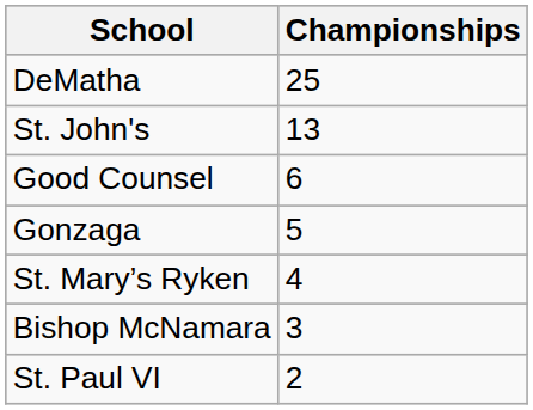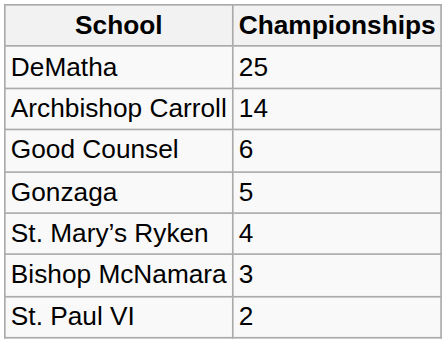 <table class="wikitable">
 <tr>
 <th>School</th>
 <th>Championships</th>
 </tr>
 <tr>
 <td>DeMatha</td>
 <td>25</td>
 </tr>
 <tr>
-<td>St. John's</td>
-<td>13</td>
+<td>Archbishop Carroll</td>
+<td>14</td>
 </tr>
 <tr>
 <td>Good Counsel</td>
 <td>6</td>
 </tr>
 <tr>
 <td>Gonzaga</td>
 <td>5</td>
 </tr>
 <tr>
 <td>St. Mary’s Ryken</td>
 <td>4</td>
 </tr>
 <tr>
 <td>Bishop McNamara</td>
 <td>3</td>
 </tr>
 <tr>
 <td>St. Paul VI</td>
 <td>2</td>
 </tr>
 </table>
